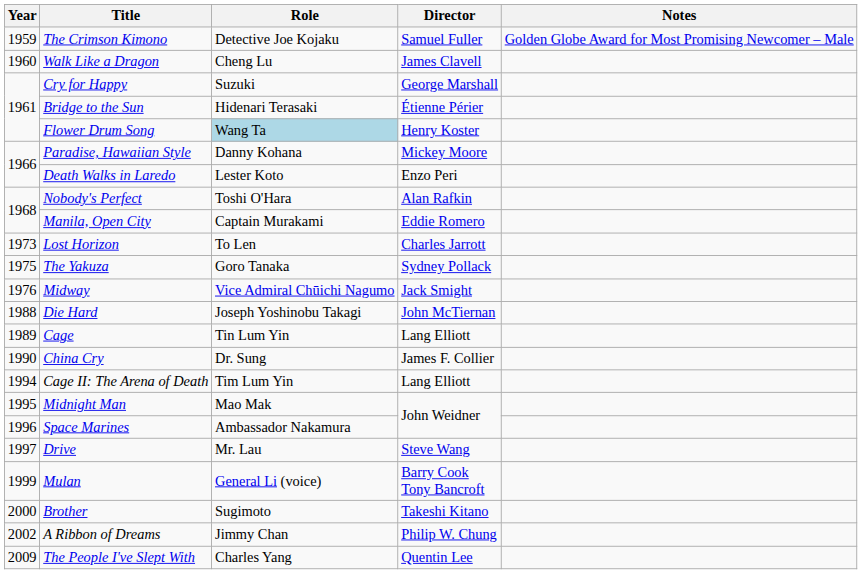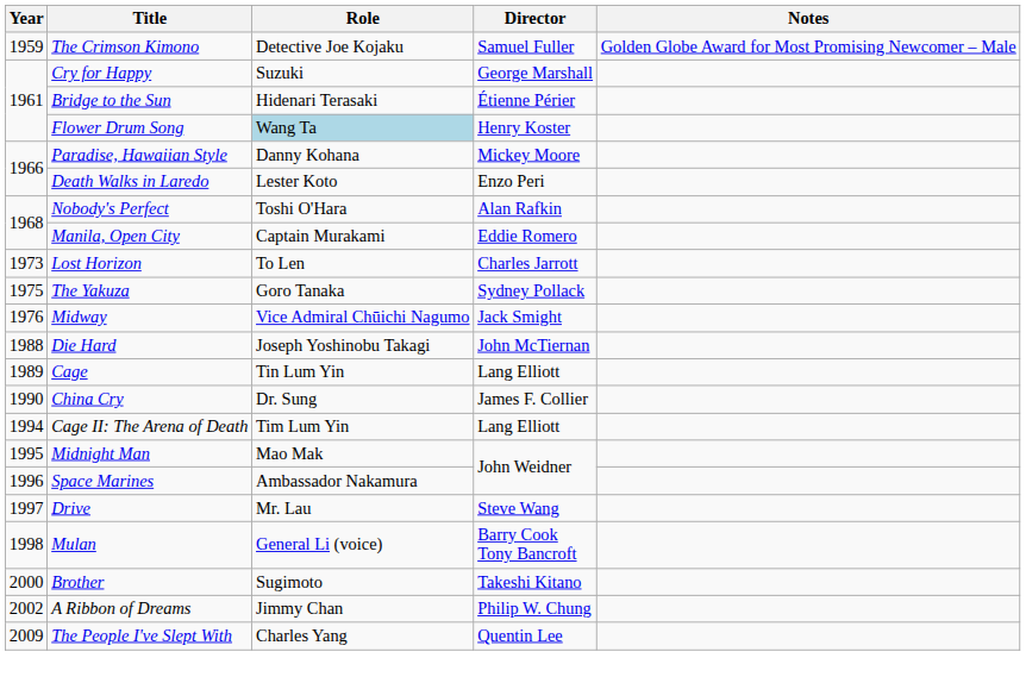 <table class="wikitable sortable">
 <tr>
 <th>Year</th>
 <th>Title</th>
 <th>Role</th>
 <th>Director</th>
 <th>Notes</th>
 </tr>
 <tr>
 <td>1959</td>
 <td><em><a href='#'>The Crimson Kimono</a></em></td>
 <td>Detective Joe Kojaku</td>
 <td><a href='#'>Samuel Fuller</a></td>
 <td><a href='#'>Golden Globe Award for Most Promising Newcomer – Male</a></td>
-</tr>
-<tr>
-<td>1960</td>
-<td><em><a href='#'>Walk Like a Dragon</a></em></td>
-<td>Cheng Lu</td>
-<td><a href='#'>James Clavell</a></td>
-<td></td>
 </tr>
 <tr>
 <td rowspan="3">1961</td>
 <td><em><a href='#'>Cry for Happy</a></em></td>
 <td>Suzuki</td>
 <td><a href='#'>George Marshall</a></td>
 <td></td>
 </tr>
 <tr>
 <td><em><a href='#'>Bridge to the Sun</a></em></td>
 <td>Hidenari Terasaki</td>
 <td><a href='#'>Étienne Périer</a></td>
 <td></td>
 </tr>
 <tr>
 <td><em><a href='#'>Flower Drum Song</a></em></td>
 <td style="background: lightblue;">Wang Ta</td>
 <td><a href='#'>Henry Koster</a></td>
 <td></td>
 </tr>
 <tr>
 <td rowspan="2">1966</td>
 <td><em><a href='#'>Paradise, Hawaiian Style</a></em></td>
 <td>Danny Kohana</td>
 <td><a href='#'>Mickey Moore</a></td>
 <td></td>
 </tr>
 <tr>
 <td><em><a href='#'>Death Walks in Laredo</a></em></td>
 <td>Lester Koto</td>
 <td>Enzo Peri</td>
 <td></td>
 </tr>
 <tr>
 <td rowspan="2">1968</td>
 <td><em><a href='#'>Nobody's Perfect</a></em></td>
 <td>Toshi O'Hara</td>
 <td><a href='#'>Alan Rafkin</a></td>
 <td></td>
 </tr>
 <tr>
 <td><em><a href='#'>Manila, Open City</a></em></td>
 <td>Captain Murakami</td>
 <td><a href='#'>Eddie Romero</a></td>
 <td></td>
 </tr>
 <tr>
 <td>1973</td>
 <td><em><a href='#'>Lost Horizon</a></em></td>
 <td>To Len</td>
 <td><a href='#'>Charles Jarrott</a></td>
 <td></td>
 </tr>
 <tr>
 <td>1975</td>
 <td><em><a href='#'>The Yakuza</a></em></td>
 <td>Goro Tanaka</td>
 <td><a href='#'>Sydney Pollack</a></td>
 <td></td>
 </tr>
 <tr>
 <td>1976</td>
 <td><a href='#'><em>Midway</em></a></td>
 <td><a href='#'>Vice Admiral Chūichi Nagumo</a></td>
 <td><a href='#'>Jack Smight</a></td>
 <td></td>
 </tr>
 <tr>
 <td>1988</td>
 <td><em><a href='#'>Die Hard</a></em></td>
 <td>Joseph Yoshinobu Takagi</td>
 <td><a href='#'>John McTiernan</a></td>
 <td></td>
 </tr>
 <tr>
 <td>1989</td>
 <td><em><a href='#'>Cage</a></em></td>
 <td>Tin Lum Yin</td>
 <td>Lang Elliott</td>
 <td></td>
 </tr>
 <tr>
 <td>1990</td>
 <td><em><a href='#'>China Cry</a></em></td>
 <td>Dr. Sung</td>
 <td>James F. Collier</td>
 <td></td>
 </tr>
 <tr>
 <td>1994</td>
 <td><em>Cage II: The Arena of Death</em></td>
 <td>Tim Lum Yin</td>
 <td>Lang Elliott</td>
 <td></td>
 </tr>
 <tr>
 <td>1995</td>
 <td><em><a href='#'>Midnight Man</a></em></td>
 <td>Mao Mak</td>
 <td rowspan="2">John Weidner</td>
 <td></td>
 </tr>
 <tr>
 <td>1996</td>
 <td><em><a href='#'>Space Marines</a></em></td>
 <td>Ambassador Nakamura</td>
 <td></td>
 </tr>
 <tr>
 <td>1997</td>
 <td><em><a href='#'>Drive</a></em></td>
 <td>Mr. Lau</td>
 <td><a href='#'>Steve Wang</a></td>
 <td></td>
 </tr>
 <tr>
-<td>1999</td>
+<td>1998</td>
 <td><em><a href='#'>Mulan</a></em></td>
 <td><a href='#'>General Li</a> (voice)</td>
 <td><a href='#'>Barry Cook</a><br><a href='#'>Tony Bancroft</a></td>
 <td></td>
 </tr>
 <tr>
 <td>2000</td>
 <td><em><a href='#'>Brother</a></em></td>
 <td>Sugimoto</td>
 <td><a href='#'>Takeshi Kitano</a></td>
 <td></td>
 </tr>
 <tr>
 <td>2002</td>
 <td><em>A Ribbon of Dreams</em></td>
 <td>Jimmy Chan</td>
 <td><a href='#'>Philip W. Chung</a></td>
 <td></td>
 </tr>
 <tr>
 <td>2009</td>
 <td><em><a href='#'>The People I've Slept With</a></em></td>
 <td>Charles Yang</td>
 <td><a href='#'>Quentin Lee</a></td>
 <td></td>
 </tr>
 </table>
